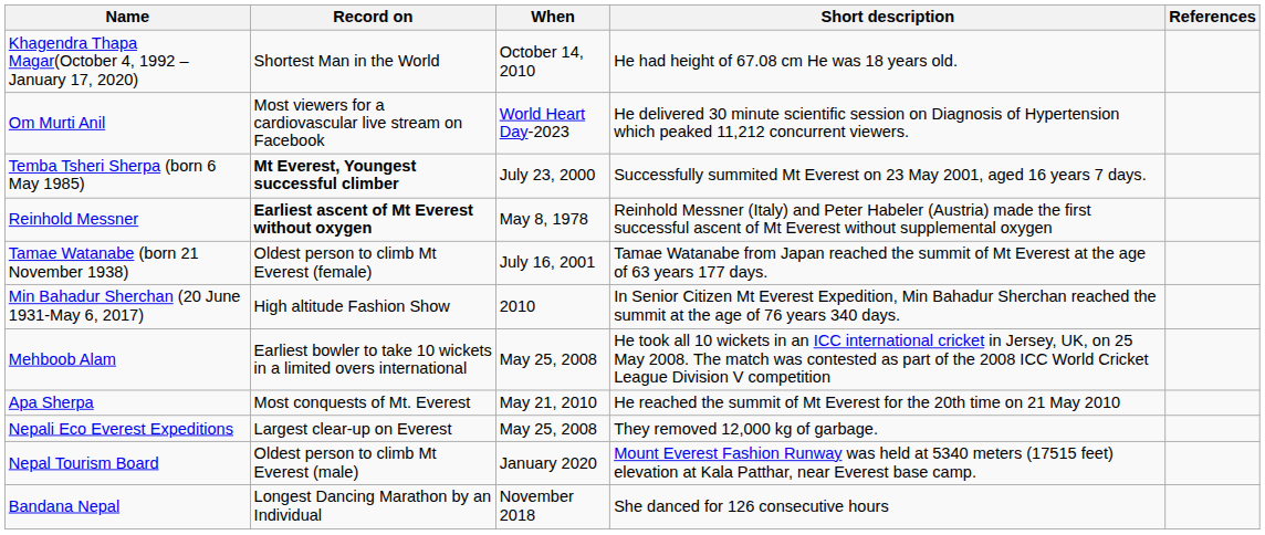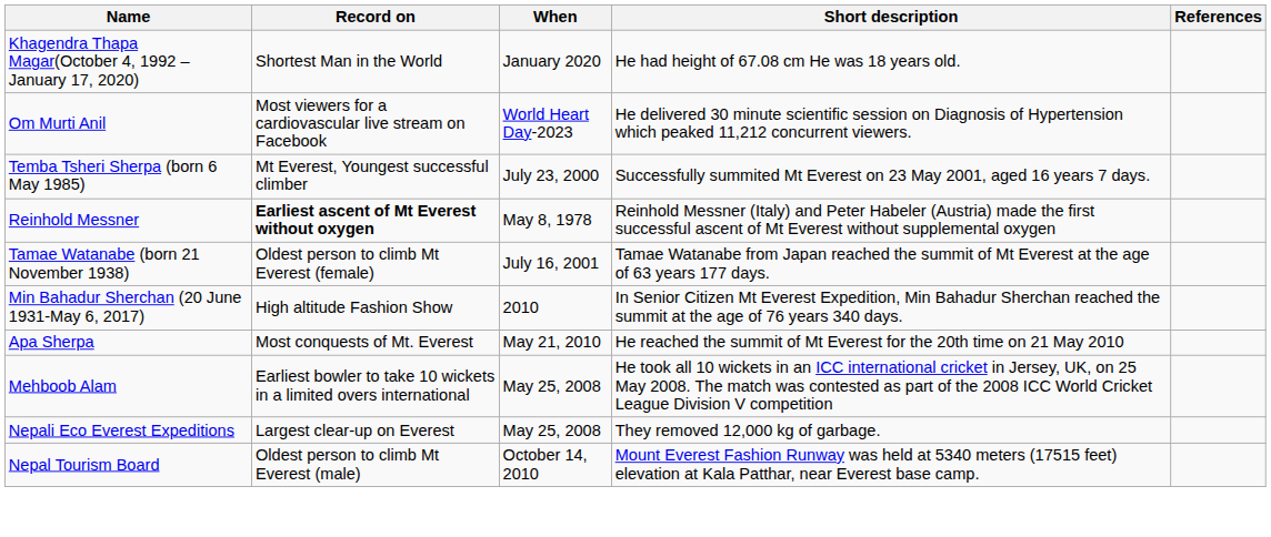 <table class="wikitable sortable">
 <tr>
 <th>Name</th>
 <th>Record on</th>
 <th>When</th>
 <th>Short description</th>
 <th>References</th>
 </tr>
 <tr>
 <td><a href='#'>Khagendra Thapa Magar</a>(October 4, 1992 – January 17, 2020)</td>
 <td>Shortest Man in the World</td>
-<td>October 14, 2010</td>
+<td>January 2020</td>
 <td>He had height of 67.08 cm He was 18 years old.</td>
 <td></td>
 </tr>
 <tr>
 <td><a href='#'>Om Murti Anil</a></td>
 <td>Most viewers for a cardiovascular live stream on Facebook</td>
 <td><a href='#'>World Heart Day</a>-2023</td>
 <td>He delivered 30 minute scientific session on Diagnosis of Hypertension which peaked 11,212 concurrent viewers.</td>
 <td></td>
 </tr>
 <tr>
 <td><a href='#'>Temba Tsheri Sherpa</a> (born 6 May 1985)</td>
-<td><strong>Mt Everest, Youngest successful climber</strong></td>
+<td>Mt Everest, Youngest successful climber</td>
 <td>July 23, 2000</td>
 <td>Successfully summited Mt Everest on 23 May 2001, aged 16 years 7 days.</td>
 <td></td>
 </tr>
 <tr>
 <td><a href='#'>Reinhold Messner</a></td>
 <td><strong>Earliest ascent of Mt Everest without oxygen</strong></td>
 <td>May 8, 1978</td>
 <td>Reinhold Messner (Italy) and Peter Habeler (Austria) made the first successful ascent of Mt Everest without supplemental oxygen</td>
 <td></td>
 </tr>
 <tr>
 <td><a href='#'>Tamae Watanabe</a> (born 21 November 1938)</td>
 <td>Oldest person to climb Mt Everest (female)</td>
 <td>July 16, 2001</td>
 <td>Tamae Watanabe from Japan reached the summit of Mt Everest at the age of 63 years 177 days.</td>
 <td></td>
 </tr>
 <tr>
 <td><a href='#'>Min Bahadur Sherchan</a> (20 June 1931-May 6, 2017)</td>
 <td>High altitude Fashion Show</td>
 <td>2010</td>
 <td>In Senior Citizen Mt Everest Expedition, Min Bahadur Sherchan reached the summit at the age of 76 years 340 days.</td>
 <td></td>
 </tr>
 <tr>
+<td><a href='#'>Apa Sherpa</a></td>
+<td>Most conquests of Mt. Everest</td>
+<td>May 21, 2010</td>
+<td>He reached the summit of Mt Everest for the 20th time on 21 May 2010</td>
+<td></td>
+</tr>
+<tr>
 <td><a href='#'>Mehboob Alam</a></td>
 <td>Earliest bowler to take 10 wickets in a limited overs international</td>
 <td>May 25, 2008</td>
 <td>He took all 10 wickets in an <a href='#'>ICC international cricket</a> in Jersey, UK, on 25 May 2008. The match was contested as part of the 2008 ICC World Cricket League Division V competition</td>
-<td></td>
-</tr>
-<tr>
-<td><a href='#'>Apa Sherpa</a></td>
-<td>Most conquests of Mt. Everest</td>
-<td>May 21, 2010</td>
-<td>He reached the summit of Mt Everest for the 20th time on 21 May 2010</td>
 <td></td>
 </tr>
 <tr>
 <td><a href='#'>Nepali Eco Everest Expeditions</a></td>
 <td>Largest clear-up on Everest</td>
 <td>May 25, 2008</td>
 <td>They removed 12,000 kg of garbage.</td>
 <td></td>
 </tr>
 <tr>
 <td><a href='#'>Nepal Tourism Board</a></td>
 <td>Oldest person to climb Mt Everest (male)</td>
-<td>January 2020</td>
+<td>October 14, 2010</td>
 <td><a href='#'>Mount Everest Fashion Runway</a> was held at 5340 meters (17515 feet) elevation at Kala Patthar, near Everest base camp.</td>
 <td></td>
 </tr>
-<tr>
-<td><a href='#'>Bandana Nepal</a></td>
-<td>Longest Dancing Marathon by an Individual</td>
-<td>November 2018</td>
-<td>She danced for 126 consecutive hours</td>
-<td></td>
-</tr>
 </table>
